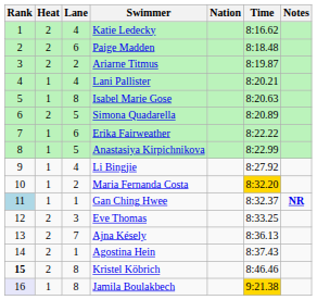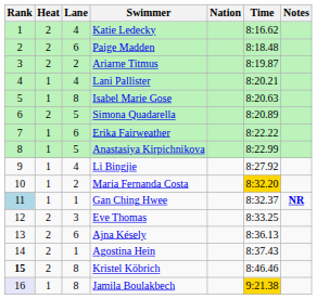 <table class="wikitable sortable mw-collapsible" style="text-align:center">
 <tr>
 <th scope="col">Rank</th>
 <th scope="col">Heat</th>
 <th scope="col">Lane</th>
 <th scope="col">Swimmer</th>
 <th scope="col">Nation</th>
 <th scope="col">Time</th>
 <th scope="col">Notes</th>
 </tr>
 <tr bgcolor=bbf3bb>
 <td>1</td>
 <td>2</td>
 <td>4</td>
 <td align="left"><a href='#'>Katie Ledecky</a></td>
 <td align="left"></td>
 <td>8:16.62</td>
 <td></td>
 </tr>
 <tr bgcolor=bbf3bb>
 <td>2</td>
 <td>2</td>
 <td>6</td>
 <td align="left"><a href='#'>Paige Madden</a></td>
 <td align="left"></td>
 <td>8:18.48</td>
 <td></td>
 </tr>
 <tr bgcolor=bbf3bb>
 <td>3</td>
 <td>2</td>
 <td>2</td>
 <td align="left"><a href='#'>Ariarne Titmus</a></td>
 <td align=left></td>
 <td>8:19.87</td>
 <td></td>
 </tr>
 <tr bgcolor=bbf3bb>
 <td>4</td>
 <td>1</td>
 <td>4</td>
 <td align="left"><a href='#'>Lani Pallister</a></td>
 <td align=left></td>
 <td>8:20.21</td>
 <td></td>
 </tr>
 <tr bgcolor=bbf3bb>
 <td>5</td>
 <td>1</td>
 <td>8</td>
 <td align="left"><a href='#'>Isabel Marie Gose</a></td>
 <td align=left></td>
 <td>8:20.63</td>
 <td></td>
 </tr>
 <tr bgcolor=bbf3bb>
 <td>6</td>
 <td>2</td>
 <td>5</td>
 <td align="left"><a href='#'>Simona Quadarella</a></td>
 <td align=left></td>
 <td>8:20.89</td>
 <td></td>
 </tr>
 <tr bgcolor=bbf3bb>
 <td>7</td>
 <td>1</td>
 <td>6</td>
 <td align="left"><a href='#'>Erika Fairweather</a></td>
 <td align="left"></td>
 <td>8:22.22</td>
 <td></td>
 </tr>
 <tr bgcolor=bbf3bb>
 <td>8</td>
 <td>1</td>
 <td>5</td>
 <td align="left"><a href='#'>Anastasiya Kirpichnikova</a></td>
 <td align=left></td>
 <td>8:22.99</td>
 <td></td>
 </tr>
 <tr>
 <td>9</td>
 <td>1</td>
 <td>4</td>
 <td align="left"><a href='#'>Li Bingjie</a></td>
 <td align=left></td>
 <td>8:27.92</td>
 <td></td>
 </tr>
 <tr>
 <td>10</td>
 <td>1</td>
 <td>2</td>
 <td align="left"><a href='#'>Maria Fernanda Costa</a></td>
 <td align=left></td>
 <td style="background: gold;">8:32.20</td>
 <td></td>
 </tr>
 <tr>
 <td style="background: lightblue;">11</td>
 <td>1</td>
 <td>1</td>
 <td align="left"><a href='#'>Gan Ching Hwee</a></td>
 <td align="left"></td>
 <td>8:32.37</td>
 <td><strong><a href='#'>NR</a></strong></td>
 </tr>
 <tr>
 <td>12</td>
 <td>2</td>
 <td>3</td>
 <td align="left"><a href='#'>Eve Thomas</a></td>
 <td align="left"></td>
 <td>8:33.25</td>
 <td></td>
 </tr>
 <tr>
 <td>13</td>
 <td>2</td>
-<td>7</td>
+<td>6</td>
 <td align="left"><a href='#'>Ajna Késely</a></td>
 <td align=left></td>
 <td>8:36.13</td>
 <td></td>
 </tr>
 <tr>
 <td>14</td>
 <td>2</td>
 <td>1</td>
 <td align="left"><a href='#'>Agostina Hein</a></td>
 <td align=left></td>
 <td>8:37.43</td>
 <td></td>
 </tr>
 <tr>
 <td><strong>15</strong></td>
 <td>2</td>
 <td>8</td>
 <td align="left"><a href='#'>Kristel Köbrich</a></td>
 <td align=left></td>
 <td>8:46.46</td>
 <td></td>
 </tr>
 <tr>
 <td style="background: lavender;">16</td>
 <td>1</td>
 <td>8</td>
 <td align="left"><a href='#'>Jamila Boulakbech</a></td>
 <td align="left"></td>
 <td style="background: gold;">9:21.38</td>
 <td></td>
 </tr>
 </table>
